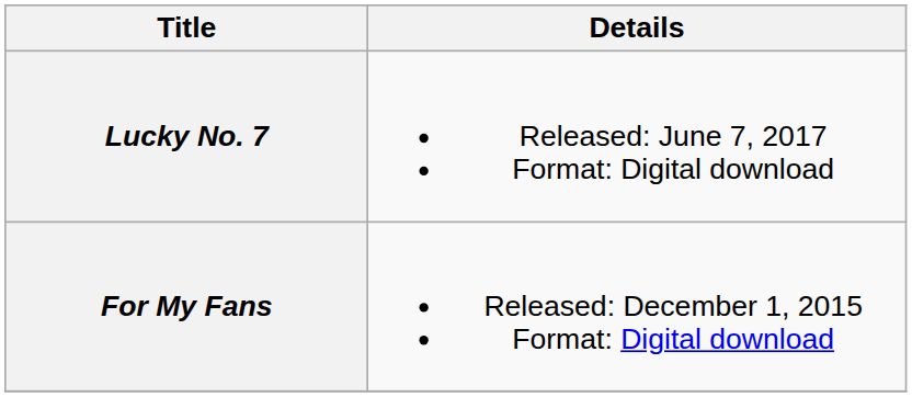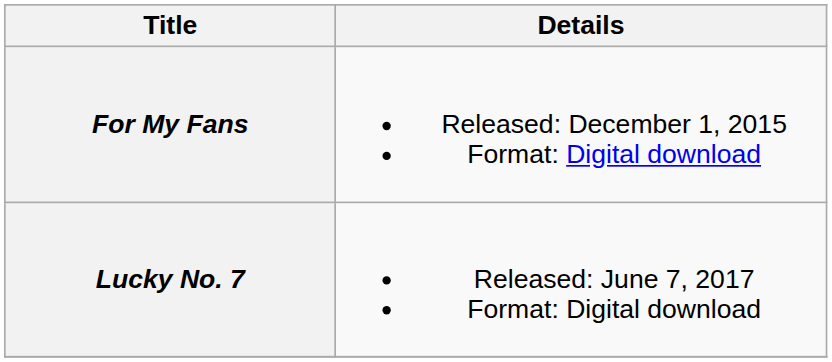 <table class="wikitable plainrowheaders" style="text-align:center;">
 <tr>
 <th scope="col" style="width:12em;">Title</th>
 <th scope="col" style="width:18em;">Details</th>
 </tr>
 <tr>
+<th scope="row"><em>For My Fans</em></th>
+<td><br><ul><li>Released: December 1, 2015</li><li>Format: <a href='#'>Digital download</a></li></ul></td>
+</tr>
+<tr>
 <th scope="row"><em>Lucky No. 7</em></th>
 <td><br><ul><li>Released: June 7, 2017</li><li>Format: Digital download</li></ul></td>
 </tr>
 <tr>
-<th scope="row"><em>For My Fans</em></th>
-<td><br><ul><li>Released: December 1, 2015</li><li>Format: <a href='#'>Digital download</a></li></ul></td>
-</tr>
-<tr>
 </tr>
 </table>
